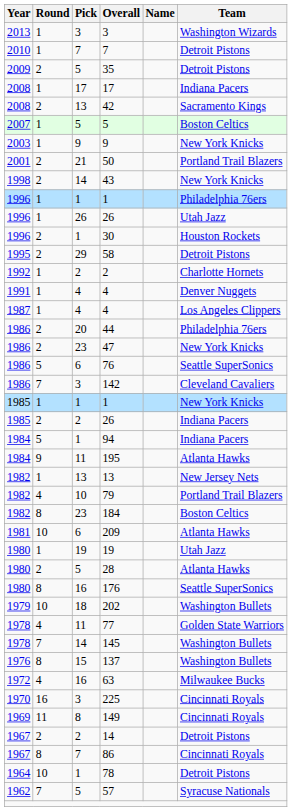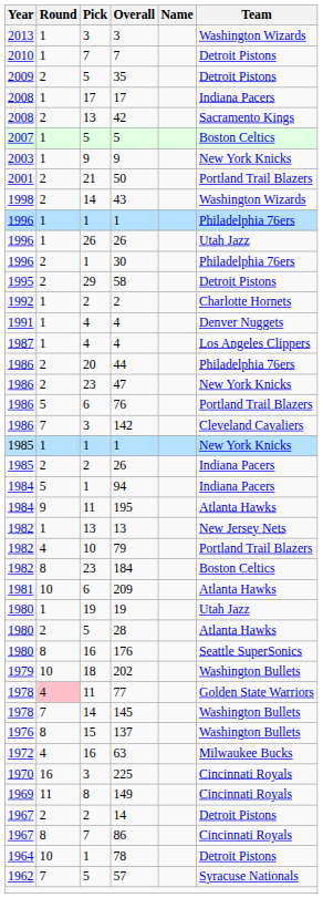 <table class="wikitable sortable">
 <tr>
 <th>Year</th>
 <th>Round</th>
 <th>Pick</th>
 <th>Overall</th>
 <th>Name</th>
 <th>Team</th>
 </tr>
 <tr>
 <td><a href='#'>2013</a></td>
 <td>1</td>
 <td>3</td>
 <td>3</td>
 <td></td>
 <td><a href='#'>Washington Wizards</a></td>
 </tr>
 <tr>
 <td><a href='#'>2010</a></td>
 <td>1</td>
 <td>7</td>
 <td>7</td>
 <td></td>
 <td><a href='#'>Detroit Pistons</a></td>
 </tr>
 <tr>
 <td><a href='#'>2009</a></td>
 <td>2</td>
 <td>5</td>
 <td>35</td>
 <td></td>
 <td><a href='#'>Detroit Pistons</a></td>
 </tr>
 <tr>
 <td><a href='#'>2008</a></td>
 <td>1</td>
 <td>17</td>
 <td>17</td>
 <td></td>
 <td><a href='#'>Indiana Pacers</a></td>
 </tr>
 <tr>
 <td><a href='#'>2008</a></td>
 <td>2</td>
 <td>13</td>
 <td>42</td>
 <td></td>
 <td><a href='#'>Sacramento Kings</a></td>
 </tr>
 <tr style="background:#e1ffe2">
 <td><a href='#'>2007</a></td>
 <td>1</td>
 <td>5</td>
 <td>5</td>
 <td></td>
 <td><a href='#'>Boston Celtics</a></td>
 </tr>
 <tr>
 <td><a href='#'>2003</a></td>
 <td>1</td>
 <td>9</td>
 <td>9</td>
 <td></td>
 <td><a href='#'>New York Knicks</a></td>
 </tr>
 <tr>
 <td><a href='#'>2001</a></td>
 <td>2</td>
 <td>21</td>
 <td>50</td>
 <td></td>
 <td><a href='#'>Portland Trail Blazers</a></td>
 </tr>
 <tr>
 <td><a href='#'>1998</a></td>
 <td>2</td>
 <td>14</td>
 <td>43</td>
 <td></td>
-<td><a href='#'>New York Knicks</a></td>
+<td><a href='#'>Washington Wizards</a></td>
 </tr>
 <tr style="background:#b3e1ff">
 <td><a href='#'>1996</a></td>
 <td>1</td>
 <td>1</td>
 <td>1</td>
 <td></td>
 <td><a href='#'>Philadelphia 76ers</a></td>
 </tr>
 <tr>
 <td><a href='#'>1996</a></td>
 <td>1</td>
 <td>26</td>
 <td>26</td>
 <td></td>
 <td><a href='#'>Utah Jazz</a></td>
 </tr>
 <tr>
 <td><a href='#'>1996</a></td>
 <td>2</td>
 <td>1</td>
 <td>30</td>
 <td></td>
-<td><a href='#'>Houston Rockets</a></td>
+<td><a href='#'>Philadelphia 76ers</a></td>
 </tr>
 <tr>
 <td><a href='#'>1995</a></td>
 <td>2</td>
 <td>29</td>
 <td>58</td>
 <td></td>
 <td><a href='#'>Detroit Pistons</a></td>
 </tr>
 <tr>
 <td><a href='#'>1992</a></td>
 <td>1</td>
 <td>2</td>
 <td>2</td>
 <td></td>
 <td><a href='#'>Charlotte Hornets</a></td>
 </tr>
 <tr>
 <td><a href='#'>1991</a></td>
 <td>1</td>
 <td>4</td>
 <td>4</td>
 <td></td>
 <td><a href='#'>Denver Nuggets</a></td>
 </tr>
 <tr>
 <td><a href='#'>1987</a></td>
 <td>1</td>
 <td>4</td>
 <td>4</td>
 <td></td>
 <td><a href='#'>Los Angeles Clippers</a></td>
 </tr>
 <tr>
 <td><a href='#'>1986</a></td>
 <td>2</td>
 <td>20</td>
 <td>44</td>
 <td></td>
 <td><a href='#'>Philadelphia 76ers</a></td>
 </tr>
 <tr>
 <td><a href='#'>1986</a></td>
 <td>2</td>
 <td>23</td>
 <td>47</td>
 <td></td>
 <td><a href='#'>New York Knicks</a></td>
 </tr>
 <tr>
 <td><a href='#'>1986</a></td>
 <td>5</td>
 <td>6</td>
 <td>76</td>
 <td></td>
-<td><a href='#'>Seattle SuperSonics</a></td>
+<td><a href='#'>Portland Trail Blazers</a></td>
 </tr>
 <tr>
 <td><a href='#'>1986</a></td>
 <td>7</td>
 <td>3</td>
 <td>142</td>
 <td></td>
 <td><a href='#'>Cleveland Cavaliers</a></td>
 </tr>
 <tr style="background:#b3e1ff">
 <td>1985</td>
 <td>1</td>
 <td>1</td>
 <td>1</td>
 <td></td>
 <td><a href='#'>New York Knicks</a></td>
 </tr>
 <tr>
 <td><a href='#'>1985</a></td>
 <td>2</td>
 <td>2</td>
 <td>26</td>
 <td></td>
 <td><a href='#'>Indiana Pacers</a></td>
 </tr>
 <tr>
 <td><a href='#'>1984</a></td>
 <td>5</td>
 <td>1</td>
 <td>94</td>
 <td></td>
 <td><a href='#'>Indiana Pacers</a></td>
 </tr>
 <tr>
 <td><a href='#'>1984</a></td>
 <td>9</td>
 <td>11</td>
 <td>195</td>
 <td></td>
 <td><a href='#'>Atlanta Hawks</a></td>
 </tr>
 <tr>
 <td><a href='#'>1982</a></td>
 <td>1</td>
 <td>13</td>
 <td>13</td>
 <td></td>
 <td><a href='#'>New Jersey Nets</a></td>
 </tr>
 <tr>
 <td><a href='#'>1982</a></td>
 <td>4</td>
 <td>10</td>
 <td>79</td>
 <td></td>
 <td><a href='#'>Portland Trail Blazers</a></td>
 </tr>
 <tr>
 <td><a href='#'>1982</a></td>
 <td>8</td>
 <td>23</td>
 <td>184</td>
 <td></td>
 <td><a href='#'>Boston Celtics</a></td>
 </tr>
 <tr>
 <td><a href='#'>1981</a></td>
 <td>10</td>
 <td>6</td>
 <td>209</td>
 <td></td>
 <td><a href='#'>Atlanta Hawks</a></td>
 </tr>
 <tr>
 <td><a href='#'>1980</a></td>
 <td>1</td>
 <td>19</td>
 <td>19</td>
 <td></td>
 <td><a href='#'>Utah Jazz</a></td>
 </tr>
 <tr>
 <td><a href='#'>1980</a></td>
 <td>2</td>
 <td>5</td>
 <td>28</td>
 <td></td>
 <td><a href='#'>Atlanta Hawks</a></td>
 </tr>
 <tr>
 <td><a href='#'>1980</a></td>
 <td>8</td>
 <td>16</td>
 <td>176</td>
 <td></td>
 <td><a href='#'>Seattle SuperSonics</a></td>
 </tr>
 <tr>
 <td><a href='#'>1979</a></td>
 <td>10</td>
 <td>18</td>
 <td>202</td>
 <td></td>
 <td><a href='#'>Washington Bullets</a></td>
 </tr>
 <tr>
 <td><a href='#'>1978</a></td>
-<td>4</td>
+<td style="background: pink;">4</td>
 <td>11</td>
 <td>77</td>
 <td></td>
 <td><a href='#'>Golden State Warriors</a></td>
 </tr>
 <tr>
 <td><a href='#'>1978</a></td>
 <td>7</td>
 <td>14</td>
 <td>145</td>
 <td></td>
 <td><a href='#'>Washington Bullets</a></td>
 </tr>
 <tr>
 <td><a href='#'>1976</a></td>
 <td>8</td>
 <td>15</td>
 <td>137</td>
 <td></td>
 <td><a href='#'>Washington Bullets</a></td>
 </tr>
 <tr>
 <td><a href='#'>1972</a></td>
 <td>4</td>
 <td>16</td>
 <td>63</td>
 <td></td>
 <td><a href='#'>Milwaukee Bucks</a></td>
 </tr>
 <tr>
 <td><a href='#'>1970</a></td>
 <td>16</td>
 <td>3</td>
 <td>225</td>
 <td></td>
 <td><a href='#'>Cincinnati Royals</a></td>
 </tr>
 <tr>
 <td><a href='#'>1969</a></td>
 <td>11</td>
 <td>8</td>
 <td>149</td>
 <td></td>
 <td><a href='#'>Cincinnati Royals</a></td>
 </tr>
 <tr>
 <td><a href='#'>1967</a></td>
 <td>2</td>
 <td>2</td>
 <td>14</td>
 <td></td>
 <td><a href='#'>Detroit Pistons</a></td>
 </tr>
 <tr>
 <td><a href='#'>1967</a></td>
 <td>8</td>
 <td>7</td>
 <td>86</td>
 <td></td>
 <td><a href='#'>Cincinnati Royals</a></td>
 </tr>
 <tr>
 <td><a href='#'>1964</a></td>
 <td>10</td>
 <td>1</td>
 <td>78</td>
 <td></td>
 <td><a href='#'>Detroit Pistons</a></td>
 </tr>
 <tr>
 <td><a href='#'>1962</a></td>
 <td>7</td>
 <td>5</td>
 <td>57</td>
 <td></td>
 <td><a href='#'>Syracuse Nationals</a></td>
 </tr>
 <tr>
 <td colspan=6 align=center> </td>
 </tr>
 </table>
